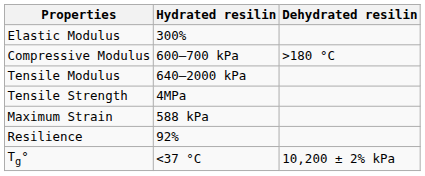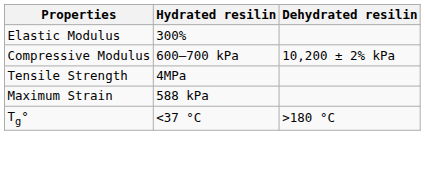 <table class="wikitable">
 <tr>
 <th>Properties</th>
 <th>Hydrated resilin</th>
 <th>Dehydrated resilin</th>
 </tr>
 <tr>
 <td>Elastic Modulus</td>
 <td>300%</td>
 <td></td>
 </tr>
 <tr>
 <td>Compressive Modulus</td>
 <td>600–700 kPa</td>
-<td>>180 °C</td>
-</tr>
-<tr>
-<td>Tensile Modulus</td>
-<td>640–2000 kPa</td>
-<td></td>
+<td>10,200 ± 2% kPa</td>
 </tr>
 <tr>
 <td>Tensile Strength</td>
 <td>4MPa</td>
 <td></td>
 </tr>
 <tr>
 <td>Maximum Strain</td>
 <td>588 kPa</td>
 <td></td>
 </tr>
 <tr>
-<td>Resilience</td>
-<td>92%</td>
-<td></td>
-</tr>
-<tr>
 <td>T<sub>g</sub>°</td>
 <td><37 °C</td>
-<td>10,200 ± 2% kPa</td>
+<td>>180 °C</td>
 </tr>
 </table>
